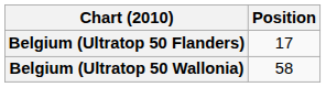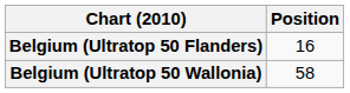 <table class="wikitable plainrowheaders sortable" style="text-align:center">
 <tr>
 <th scope="col">Chart (2010)</th>
 <th scope="col">Position</th>
 </tr>
 <tr>
 <th scope="row">Belgium (Ultratop 50 Flanders)</th>
-<td>17</td>
+<td>16</td>
 </tr>
 <tr>
 <th scope="row">Belgium (Ultratop 50 Wallonia)</th>
 <td>58</td>
 </tr>
 </table>
